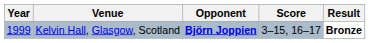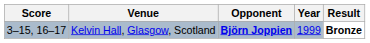 <table class="sortable wikitable" style="font-size: 90%;">
 <tr>
-<th>Year</th>
+<th>Score</th>
 <th>Venue</th>
 <th>Opponent</th>
-<th>Score</th>
+<th>Year</th>
 <th>Result</th>
 </tr>
 <tr style="background: #AABBCC">
-<td align="center"><a href='#'>1999</a></td>
+<td align="left">3–15, 16–17</td>
 <td align="left"><a href='#'>Kelvin Hall</a>, <a href='#'>Glasgow</a>, Scotland</td>
 <td align="left"><strong> <a href='#'>Björn Joppien</a></strong></td>
-<td align="left">3–15, 16–17</td>
+<td align="center"><a href='#'>1999</a></td>
 <td style="text-align:left; background:white"> <strong>Bronze</strong></td>
 </tr>
 </table>
